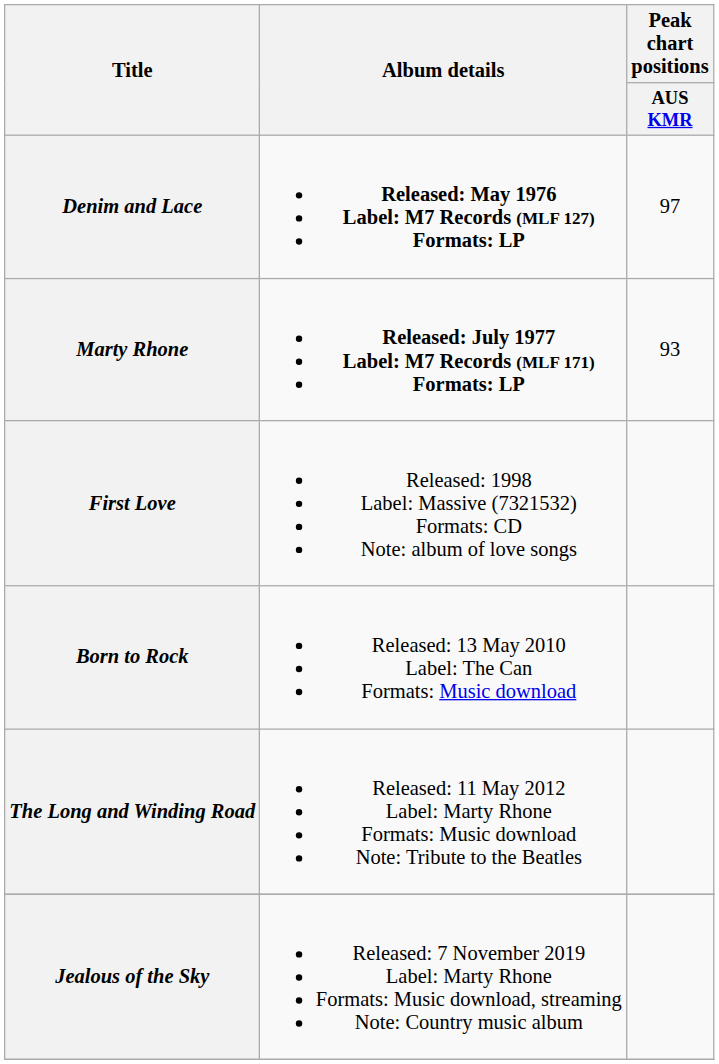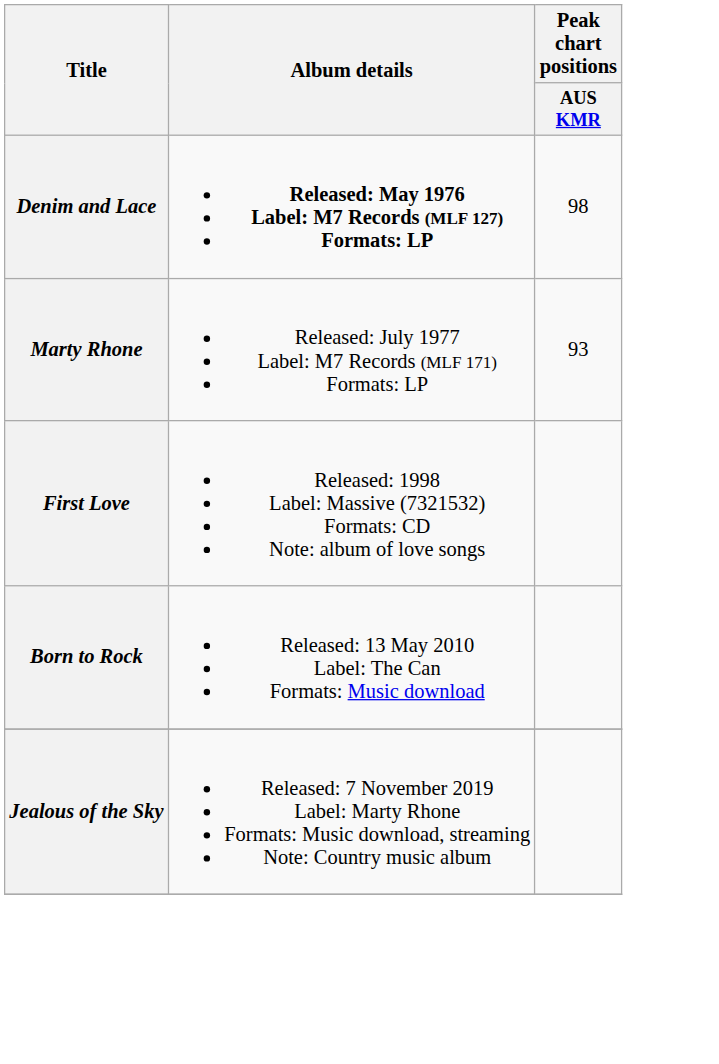 <table class="wikitable plainrowheaders" style="text-align:center;">
 <tr>
 <th scope="col" rowspan="2">Title</th>
 <th scope="col" rowspan="2">Album details</th>
 <th scope="col" colspan="1">Peak chart positions</th>
 </tr>
 <tr>
 <th scope="col" style="width:3em;font-size:90%;">AUS<br><a href='#'>KMR</a><br></th>
 </tr>
 <tr>
 <th scope="row"><em>Denim and Lace</em></th>
 <td><strong><br><ul><li>Released: May 1976</li><li>Label: M7 Records <small>(MLF 127)</small></li><li>Formats: LP</li></ul></strong></td>
-<td>97</td>
+<td>98</td>
 </tr>
 <tr>
 <th scope="row"><em>Marty Rhone</em></th>
-<td><strong><br><ul><li>Released: July 1977</li><li>Label: M7 Records <small>(MLF 171)</small></li><li>Formats: LP</li></ul></strong></td>
+<td><br><ul><li>Released: July 1977</li><li>Label: M7 Records <small>(MLF 171)</small></li><li>Formats: LP</li></ul></td>
 <td>93</td>
 </tr>
 <tr>
 <th scope="row"><em>First Love</em></th>
 <td><br><ul><li>Released: 1998</li><li>Label: Massive (7321532)</li><li>Formats: CD</li><li>Note: album of love songs</li></ul></td>
 <td></td>
 </tr>
 <tr>
 <th scope="row"><em>Born to Rock</em></th>
 <td><br><ul><li>Released: 13 May 2010</li><li>Label: The Can</li><li>Formats: <a href='#'>Music download</a></li></ul></td>
 <td></td>
 </tr>
 <tr>
-<th scope="row"><em>The Long and Winding Road</em></th>
-<td><br><ul><li>Released: 11 May 2012</li><li>Label: Marty Rhone</li><li>Formats: Music download</li><li>Note: Tribute to the Beatles</li></ul></td>
-<td></td>
-</tr>
-<tr>
 </tr>
 <tr>
 <th scope="row"><em>Jealous of the Sky</em></th>
 <td><br><ul><li>Released: 7 November 2019</li><li>Label: Marty Rhone</li><li>Formats: Music download, streaming</li><li>Note: Country music album</li></ul></td>
 <td></td>
 </tr>
 <tr>
 </tr>
 </table>
